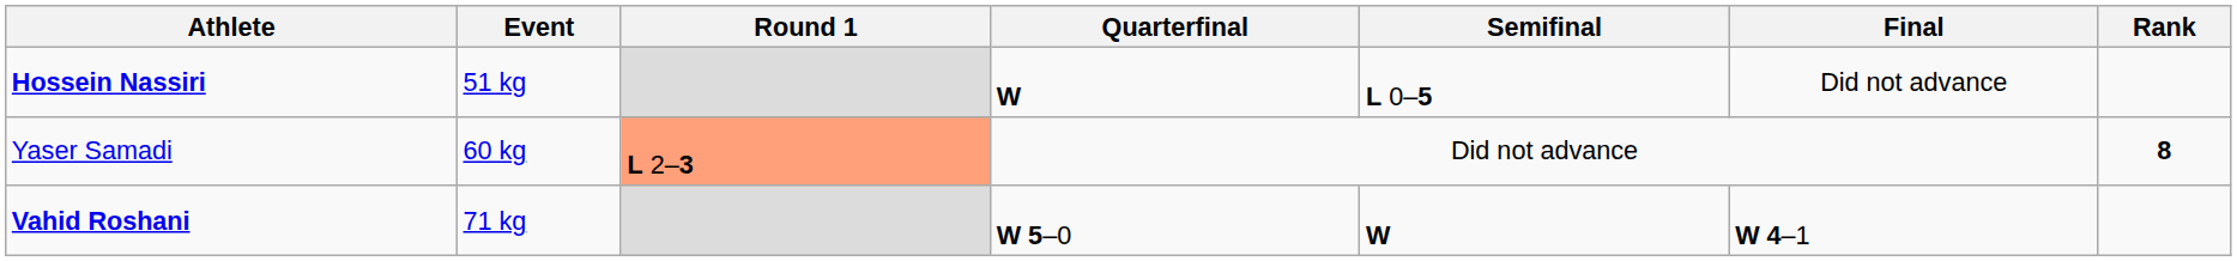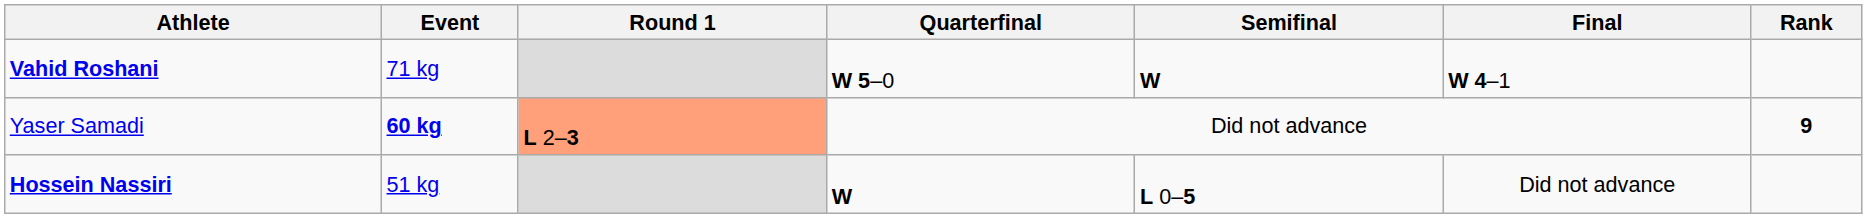 <table class="wikitable" width="98%" style="text-align:left; font-size:90%">
 <tr>
 <th width="11%">Athlete</th>
 <th width="4%">Event</th>
 <th width="9%">Round 1</th>
 <th width="9%">Quarterfinal</th>
 <th width="9%">Semifinal</th>
 <th width="9%">Final</th>
 <th width="3%">Rank</th>
 </tr>
 <tr>
+<td><strong><a href='#'>Vahid Roshani</a></strong></td>
+<td><a href='#'>71 kg</a></td>
+<td bgcolor=#DCDCDC></td>
+<td><br><strong>W</strong> <strong>5</strong>–0</td>
+<td><br><strong>W</strong> </td>
+<td><br><strong>W</strong> <strong>4</strong>–1</td>
+<td align=center></td>
+</tr>
+<tr>
+<td><a href='#'>Yaser Samadi</a></td>
+<td><strong><a href='#'>60 kg</a></strong></td>
+<td style="background: lightsalmon;"><br><strong>L</strong> 2–<strong>3</strong></td>
+<td colspan=3 align=center>Did not advance</td>
+<td align=center><strong>9</strong></td>
+</tr>
+<tr>
 <td><strong><a href='#'>Hossein Nassiri</a></strong></td>
 <td><a href='#'>51 kg</a></td>
 <td bgcolor=#DCDCDC></td>
 <td><br><strong>W</strong> </td>
 <td><br><strong>L</strong> 0–<strong>5</strong></td>
 <td align=center>Did not advance</td>
 <td align=center></td>
 </tr>
-<tr>
-<td><a href='#'>Yaser Samadi</a></td>
-<td><a href='#'>60 kg</a></td>
-<td style="background: lightsalmon;"><br><strong>L</strong> 2–<strong>3</strong></td>
-<td colspan=3 align=center>Did not advance</td>
-<td align=center><strong>8</strong></td>
-</tr>
-<tr>
-<td><strong><a href='#'>Vahid Roshani</a></strong></td>
-<td><a href='#'>71 kg</a></td>
-<td bgcolor=#DCDCDC></td>
-<td><br><strong>W</strong> <strong>5</strong>–0</td>
-<td><br><strong>W</strong> </td>
-<td><br><strong>W</strong> <strong>4</strong>–1</td>
-<td align=center></td>
-</tr>
 </table>
